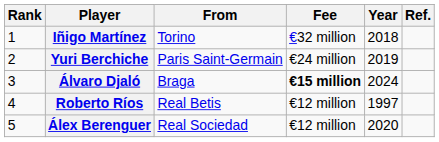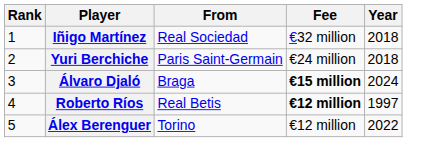 <table class="wikitable plainrowheaders">
 <tr>
 <th scope=col>Rank</th>
 <th scope=col>Player</th>
 <th scope=col>From</th>
 <th scope=col>Fee</th>
 <th scope=col>Year</th>
-<th scope=col>Ref.</th>
 </tr>
 <tr>
 <td>1</td>
 <th scope=row> <a href='#'>Iñigo Martínez</a></th>
-<td> <a href='#'>Torino</a></td>
+<td> <a href='#'>Real Sociedad</a></td>
 <td><a href='#'>€</a>32 million</td>
 <td>2018</td>
-<td></td>
 </tr>
 <tr>
 <td>2</td>
 <th scope=row> <a href='#'>Yuri Berchiche</a></th>
 <td> <a href='#'>Paris Saint-Germain</a></td>
 <td>€24 million</td>
-<td>2019</td>
-<td></td>
+<td>2018</td>
 </tr>
 <tr>
 <td>3</td>
 <th scope=row> <a href='#'>Álvaro Djaló</a></th>
 <td> <a href='#'>Braga</a></td>
 <td><strong>€15 million</strong></td>
 <td>2024</td>
-<td></td>
 </tr>
 <tr>
 <td>4</td>
 <th scope=row> <a href='#'>Roberto Ríos</a></th>
 <td> <a href='#'>Real Betis</a></td>
-<td>€12 million</td>
+<td><strong>€12 million</strong></td>
 <td>1997</td>
-<td></td>
 </tr>
 <tr>
 <td>5</td>
 <th scope=row> <a href='#'>Álex Berenguer</a></th>
-<td> <a href='#'>Real Sociedad</a></td>
+<td> <a href='#'>Torino</a></td>
 <td>€12 million</td>
-<td>2020</td>
-<td></td>
+<td>2022</td>
 </tr>
 </table>
